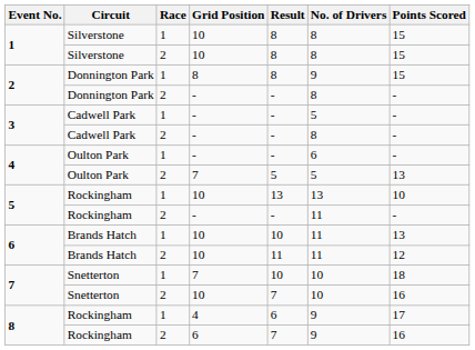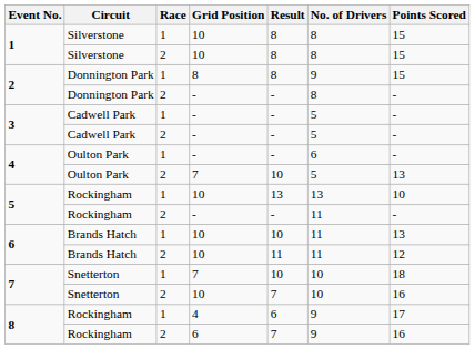 <table class="wikitable" style="margin: 1em auto 1em auto;">
 <tr>
 <th>Event No.</th>
 <th>Circuit</th>
 <th>Race</th>
 <th>Grid Position</th>
 <th>Result</th>
 <th>No. of Drivers</th>
 <th>Points Scored</th>
 </tr>
 <tr>
 <td rowspan= "2"><strong>1</strong></td>
 <td>Silverstone</td>
 <td>1</td>
 <td>10</td>
 <td>8</td>
 <td>8</td>
 <td>15</td>
 </tr>
 <tr>
 <td>Silverstone</td>
 <td>2</td>
 <td>10</td>
 <td>8</td>
 <td>8</td>
 <td>15</td>
 </tr>
 <tr>
 <td rowspan= "2"><strong>2</strong></td>
 <td>Donnington Park</td>
 <td>1</td>
 <td>8</td>
 <td>8</td>
 <td>9</td>
 <td>15</td>
 </tr>
 <tr>
 <td>Donnington Park</td>
 <td>2</td>
 <td>-</td>
 <td>-</td>
 <td>8</td>
 <td>-</td>
 </tr>
 <tr>
 <td rowspan= "2"><strong>3</strong></td>
 <td>Cadwell Park</td>
 <td>1</td>
 <td>-</td>
 <td>-</td>
 <td>5</td>
 <td>-</td>
 </tr>
 <tr>
 <td>Cadwell Park</td>
 <td>2</td>
 <td>-</td>
 <td>-</td>
-<td>8</td>
+<td>5</td>
 <td>-</td>
 </tr>
 <tr>
 <td rowspan= "2"><strong>4</strong></td>
 <td>Oulton Park</td>
 <td>1</td>
 <td>-</td>
 <td>-</td>
 <td>6</td>
 <td>-</td>
 </tr>
 <tr>
 <td>Oulton Park</td>
 <td>2</td>
 <td>7</td>
-<td>5</td>
+<td>10</td>
 <td>5</td>
 <td>13</td>
 </tr>
 <tr>
 <td rowspan= "2"><strong>5</strong></td>
 <td>Rockingham</td>
 <td>1</td>
 <td>10</td>
 <td>13</td>
 <td>13</td>
 <td>10</td>
 </tr>
 <tr>
 <td>Rockingham</td>
 <td>2</td>
 <td>-</td>
 <td>-</td>
 <td>11</td>
 <td>-</td>
 </tr>
 <tr>
 <td rowspan= "2"><strong>6</strong></td>
 <td>Brands Hatch</td>
 <td>1</td>
 <td>10</td>
 <td>10</td>
 <td>11</td>
 <td>13</td>
 </tr>
 <tr>
 <td>Brands Hatch</td>
 <td>2</td>
 <td>10</td>
 <td>11</td>
 <td>11</td>
 <td>12</td>
 </tr>
 <tr>
 <td rowspan= "2"><strong>7</strong></td>
 <td>Snetterton</td>
 <td>1</td>
 <td>7</td>
 <td>10</td>
 <td>10</td>
 <td>18</td>
 </tr>
 <tr>
 <td>Snetterton</td>
 <td>2</td>
 <td>10</td>
 <td>7</td>
 <td>10</td>
 <td>16</td>
 </tr>
 <tr>
 <td rowspan= "2"><strong>8</strong></td>
 <td>Rockingham</td>
 <td>1</td>
 <td>4</td>
 <td>6</td>
 <td>9</td>
 <td>17</td>
 </tr>
 <tr>
 <td>Rockingham</td>
 <td>2</td>
 <td>6</td>
 <td>7</td>
 <td>9</td>
 <td>16</td>
 </tr>
 </table>
